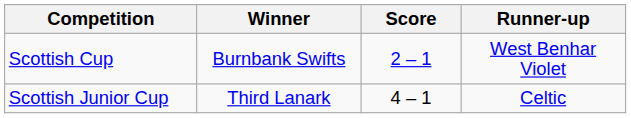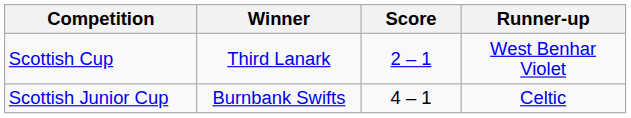 <table class="wikitable" style="text-align: center;">
 <tr>
 <th width=160>Competition</th>
 <th width=135>Winner</th>
 <th width=80>Score</th>
 <th width=135>Runner-up</th>
 </tr>
 <tr>
 <td align=left><a href='#'>Scottish Cup</a></td>
-<td><a href='#'>Burnbank Swifts</a></td>
+<td><a href='#'>Third Lanark</a></td>
 <td><a href='#'>2 – 1</a></td>
 <td><a href='#'>West Benhar Violet</a></td>
 </tr>
 <tr>
 <td align=left><a href='#'>Scottish Junior Cup</a></td>
-<td><a href='#'>Third Lanark</a></td>
+<td><a href='#'>Burnbank Swifts</a></td>
 <td>4 – 1</td>
 <td><a href='#'>Celtic</a></td>
 </tr>
 </table>
